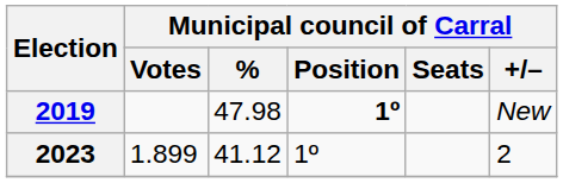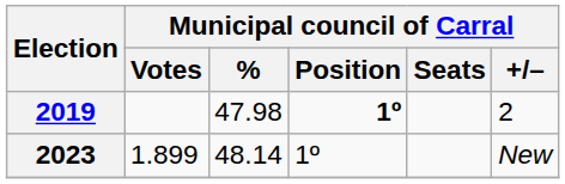 <table class=wikitable style="margin:1em auto;">
 <tr>
 <th rowspan=2>Election</th>
 <th colspan=5>Municipal council of <a href='#'>Carral</a></th>
 </tr>
 <tr>
 <th>Votes</th>
 <th>%</th>
 <th>Position</th>
 <th>Seats</th>
 <th>+/–</th>
 </tr>
 <tr>
 <th><a href='#'>2019</a></th>
 <td align="right"></td>
 <td align="right">47.98</td>
 <td align="right"><strong>1º</strong></td>
 <td></td>
-<td><em>New</em></td>
+<td>2</td>
 </tr>
 <tr>
 <th>2023</th>
 <td>1.899</td>
-<td>41.12</td>
+<td>48.14</td>
 <td>1º</td>
 <td></td>
-<td>2</td>
+<td><em>New</em></td>
 </tr>
 <tr>
 </tr>
 </table>
